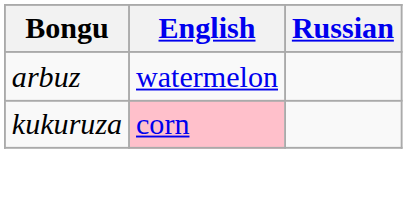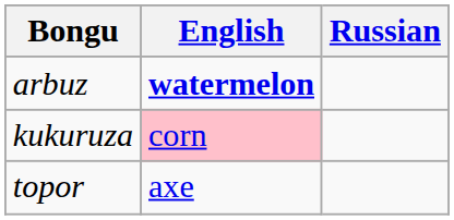 <table class="wikitable sortable">
 <tr>
 <th>Bongu</th>
 <th><a href='#'>English</a></th>
 <th><a href='#'>Russian</a></th>
 </tr>
 <tr>
 <td><em>arbuz</em></td>
-<td><a href='#'>watermelon</a></td>
+<td><strong><a href='#'>watermelon</a></strong></td>
 <td></td>
 </tr>
 <tr>
 <td><em>kukuruza</em></td>
 <td style="background: pink;"><a href='#'>corn</a></td>
 <td></td>
 </tr>
+<tr>
+<td><em>topor</em></td>
+<td><a href='#'>axe</a></td>
+<td></td>
+</tr>
 </table>
